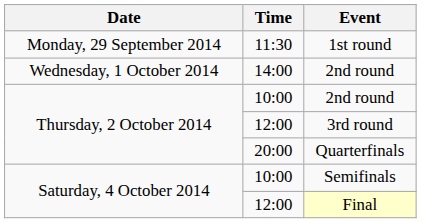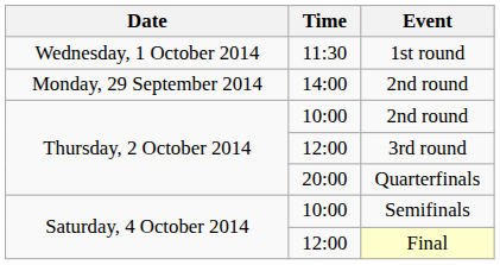 <table class = "wikitable" style="text-align:center;">
 <tr>
 <th width=220>Date</th>
 <th width=50>Time</th>
 <th width=100>Event</th>
 </tr>
 <tr>
-<td>Monday, 29 September 2014</td>
+<td>Wednesday, 1 October 2014</td>
 <td>11:30</td>
 <td>1st round</td>
 </tr>
 <tr>
-<td>Wednesday, 1 October 2014</td>
+<td>Monday, 29 September 2014</td>
 <td>14:00</td>
 <td>2nd round</td>
 </tr>
 <tr>
 <td rowspan=3>Thursday, 2 October 2014</td>
 <td>10:00</td>
 <td>2nd round</td>
 </tr>
 <tr>
 <td>12:00</td>
 <td>3rd round</td>
 </tr>
 <tr>
 <td>20:00</td>
 <td>Quarterfinals</td>
 </tr>
 <tr>
 <td rowspan=2>Saturday, 4 October 2014</td>
 <td>10:00</td>
 <td>Semifinals</td>
 </tr>
 <tr>
 <td>12:00</td>
 <td bgcolor=ffffcc>Final</td>
 </tr>
 </table>
